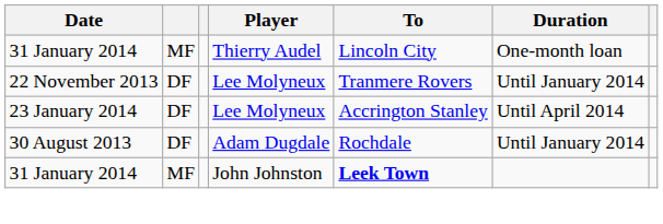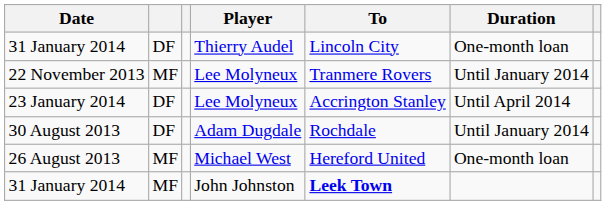 <table class="wikitable">
 <tr>
 <th scope=col>Date</th>
 <th scope=col></th>
 <th scope=col></th>
 <th scope=col>Player</th>
 <th scope=col>To</th>
 <th scope=col>Duration</th>
 <th scope=col></th>
 </tr>
 <tr>
 <td>31 January 2014</td>
-<td>MF</td>
+<td>DF</td>
 <td></td>
 <td><a href='#'>Thierry Audel</a></td>
 <td><a href='#'>Lincoln City</a></td>
 <td>One-month loan</td>
 <td></td>
 </tr>
 <tr>
 <td>22 November 2013</td>
-<td>DF</td>
+<td>MF</td>
 <td></td>
 <td><a href='#'>Lee Molyneux</a></td>
 <td><a href='#'>Tranmere Rovers</a></td>
 <td>Until January 2014</td>
 <td></td>
 </tr>
 <tr>
 <td>23 January 2014</td>
 <td>DF</td>
 <td></td>
 <td><a href='#'>Lee Molyneux</a></td>
 <td><a href='#'>Accrington Stanley</a></td>
 <td>Until April 2014</td>
 <td></td>
 </tr>
 <tr>
 <td>30 August 2013</td>
 <td>DF</td>
 <td></td>
 <td><a href='#'>Adam Dugdale</a></td>
 <td><a href='#'>Rochdale</a></td>
 <td>Until January 2014</td>
 <td></td>
 </tr>
 <tr>
+<td>26 August 2013</td>
+<td>MF</td>
+<td></td>
+<td><a href='#'>Michael West</a></td>
+<td><a href='#'>Hereford United</a></td>
+<td>One-month loan</td>
+<td></td>
+</tr>
+<tr>
 <td>31 January 2014</td>
 <td>MF</td>
 <td></td>
 <td>John Johnston</td>
 <td><strong><a href='#'>Leek Town</a></strong></td>
 <td></td>
 <td></td>
 </tr>
 </table>
